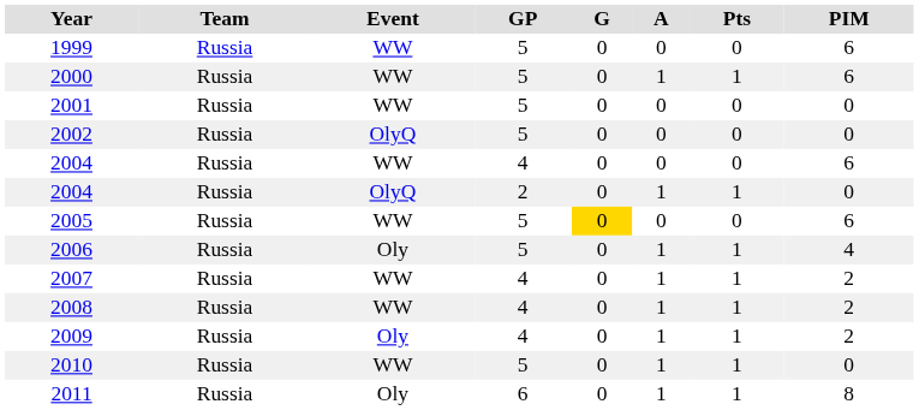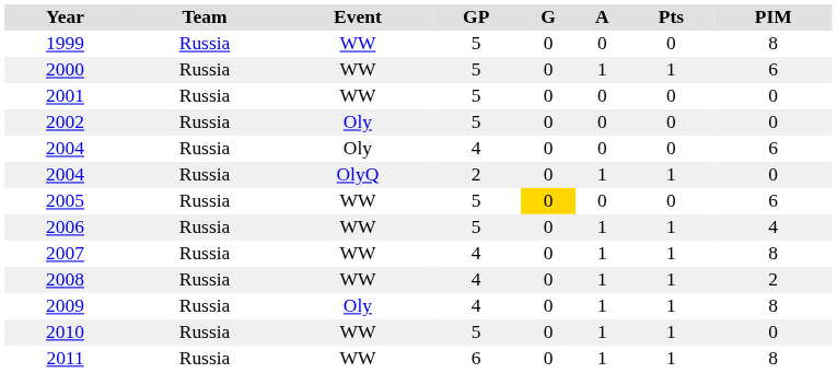 <table BORDER="0" CELLPADDING="2" CELLSPACING="0" width="35%">
 <tr ALIGN="center" bgcolor="#e0e0e0">
 <th>Year</th>
 <th>Team</th>
 <th>Event</th>
 <th>GP</th>
 <th>G</th>
 <th>A</th>
 <th>Pts</th>
 <th>PIM</th>
 </tr>
 <tr ALIGN="center">
 <td><a href='#'>1999</a></td>
 <td><a href='#'>Russia</a></td>
 <td><a href='#'>WW</a></td>
 <td>5</td>
 <td>0</td>
 <td>0</td>
 <td>0</td>
-<td>6</td>
+<td>8</td>
 </tr>
 <tr ALIGN="center" bgcolor="#f0f0f0">
 <td><a href='#'>2000</a></td>
 <td>Russia</td>
 <td>WW</td>
 <td>5</td>
 <td>0</td>
 <td>1</td>
 <td>1</td>
 <td>6</td>
 </tr>
 <tr ALIGN="center">
 <td><a href='#'>2001</a></td>
 <td>Russia</td>
 <td>WW</td>
 <td>5</td>
 <td>0</td>
 <td>0</td>
 <td>0</td>
 <td>0</td>
 </tr>
 <tr ALIGN="center" bgcolor="#f0f0f0">
 <td><a href='#'>2002</a></td>
 <td>Russia</td>
-<td><a href='#'>OlyQ</a></td>
+<td><a href='#'>Oly</a></td>
 <td>5</td>
 <td>0</td>
 <td>0</td>
 <td>0</td>
 <td>0</td>
 </tr>
 <tr ALIGN="center">
 <td><a href='#'>2004</a></td>
 <td>Russia</td>
-<td>WW</td>
+<td>Oly</td>
 <td>4</td>
 <td>0</td>
 <td>0</td>
 <td>0</td>
 <td>6</td>
 </tr>
 <tr ALIGN="center" bgcolor="#f0f0f0">
 <td><a href='#'>2004</a></td>
 <td>Russia</td>
 <td><a href='#'>OlyQ</a></td>
 <td>2</td>
 <td>0</td>
 <td>1</td>
 <td>1</td>
 <td>0</td>
 </tr>
 <tr ALIGN="center">
 <td><a href='#'>2005</a></td>
 <td>Russia</td>
 <td>WW</td>
 <td>5</td>
 <td style="background: gold;">0</td>
 <td>0</td>
 <td>0</td>
 <td>6</td>
 </tr>
 <tr ALIGN="center" bgcolor="#f0f0f0">
 <td><a href='#'>2006</a></td>
 <td>Russia</td>
-<td>Oly</td>
+<td>WW</td>
 <td>5</td>
 <td>0</td>
 <td>1</td>
 <td>1</td>
 <td>4</td>
 </tr>
 <tr ALIGN="center">
 <td><a href='#'>2007</a></td>
 <td>Russia</td>
 <td>WW</td>
 <td>4</td>
 <td>0</td>
 <td>1</td>
 <td>1</td>
-<td>2</td>
+<td>8</td>
 </tr>
 <tr ALIGN="center" bgcolor="#f0f0f0">
 <td><a href='#'>2008</a></td>
 <td>Russia</td>
 <td>WW</td>
 <td>4</td>
 <td>0</td>
 <td>1</td>
 <td>1</td>
 <td>2</td>
 </tr>
 <tr ALIGN="center">
 <td><a href='#'>2009</a></td>
 <td>Russia</td>
 <td><a href='#'>Oly</a></td>
 <td>4</td>
 <td>0</td>
 <td>1</td>
 <td>1</td>
-<td>2</td>
+<td>8</td>
 </tr>
 <tr ALIGN="center" bgcolor="#f0f0f0">
 <td><a href='#'>2010</a></td>
 <td>Russia</td>
 <td>WW</td>
 <td>5</td>
 <td>0</td>
 <td>1</td>
 <td>1</td>
 <td>0</td>
 </tr>
 <tr ALIGN="center">
 <td><a href='#'>2011</a></td>
 <td>Russia</td>
-<td>Oly</td>
+<td>WW</td>
 <td>6</td>
 <td>0</td>
 <td>1</td>
 <td>1</td>
 <td>8</td>
 </tr>
 </table>
